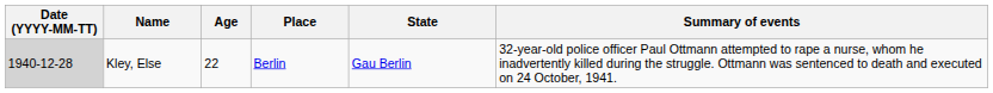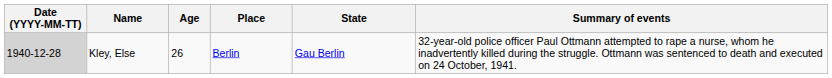 <table class="wikitable sortable static-row-numbers static-row-header-text">
 <tr>
 <th style="width:10%;">Date<br>(YYYY-MM-TT)</th>
 <th style="width:10%;">Name</th>
 <th style="width:5%;">Age</th>
 <th style="width:10%;">Place</th>
 <th style="width:15%;">State</th>
 <th style="width:50%;">Summary of events</th>
 </tr>
 <tr>
 <td style="background: lightgrey;">1940-12-28</td>
 <td>Kley, Else</td>
-<td>22</td>
+<td>26</td>
 <td><a href='#'>Berlin</a></td>
 <td><a href='#'>Gau Berlin</a></td>
 <td>32-year-old police officer Paul Ottmann attempted to rape a nurse, whom he inadvertently killed during the struggle. Ottmann was sentenced to death and executed on 24 October, 1941.</td>
 </tr>
 </table>
